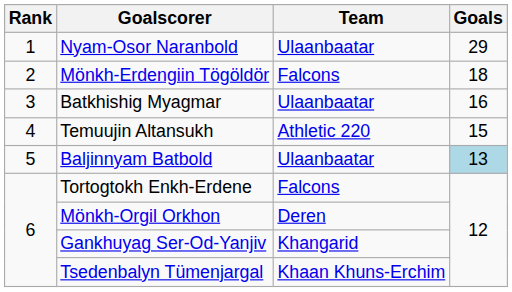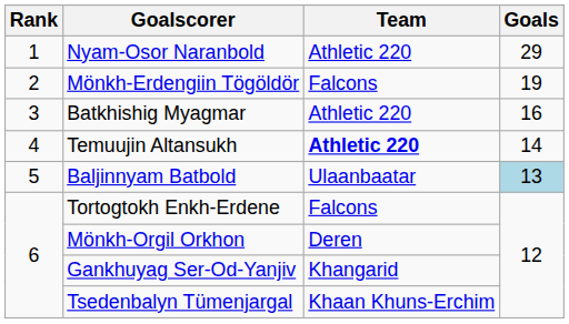 <table class="wikitable">
 <tr align="center" bgcolor="#cccccc">
 <th>Rank</th>
 <th>Goalscorer</th>
 <th>Team</th>
 <th>Goals</th>
 </tr>
 <tr>
 <td align=center>1</td>
 <td> <a href='#'>Nyam-Osor Naranbold</a></td>
-<td><a href='#'>Ulaanbaatar</a></td>
+<td><a href='#'>Athletic 220</a></td>
 <td align=center>29</td>
 </tr>
 <tr>
 <td align=center>2</td>
 <td> <a href='#'>Mönkh-Erdengiin Tögöldör</a></td>
 <td><a href='#'>Falcons</a></td>
-<td align=center>18</td>
+<td align=center>19</td>
 </tr>
 <tr>
 <td align=center>3</td>
 <td> Batkhishig Myagmar</td>
-<td><a href='#'>Ulaanbaatar</a></td>
+<td><a href='#'>Athletic 220</a></td>
 <td align=center>16</td>
 </tr>
 <tr>
 <td align=center>4</td>
 <td> Temuujin Altansukh</td>
-<td><a href='#'>Athletic 220</a></td>
-<td align=center>15</td>
+<td><strong><a href='#'>Athletic 220</a></strong></td>
+<td align=center>14</td>
 </tr>
 <tr>
 <td align=center>5</td>
 <td> <a href='#'>Baljinnyam Batbold</a></td>
 <td><a href='#'>Ulaanbaatar</a></td>
 <td align=center style="background: lightblue;">13</td>
 </tr>
 <tr>
 <td align=center rowspan="4">6</td>
 <td> Tortogtokh Enkh-Erdene</td>
 <td><a href='#'>Falcons</a></td>
 <td align=center rowspan="4">12</td>
 </tr>
 <tr>
 <td> <a href='#'>Mönkh-Orgil Orkhon</a></td>
 <td><a href='#'>Deren</a></td>
 </tr>
 <tr>
 <td> <a href='#'>Gankhuyag Ser-Od-Yanjiv</a></td>
 <td><a href='#'>Khangarid</a></td>
 </tr>
 <tr>
 <td> <a href='#'>Tsedenbalyn Tümenjargal</a></td>
 <td><a href='#'>Khaan Khuns-Erchim</a></td>
 </tr>
 </table>
